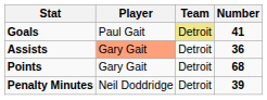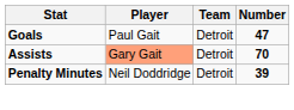 <table class="wikitable">
 <tr>
 <th>Stat</th>
 <th>Player</th>
 <th>Team</th>
 <th>Number</th>
 </tr>
 <tr>
 <td><strong>Goals</strong></td>
 <td>Paul Gait</td>
-<td style="background: khaki;">Detroit</td>
-<td align="center"><strong>41</strong></td>
+<td>Detroit</td>
+<td align="center"><strong>47</strong></td>
 </tr>
 <tr>
 <td><strong>Assists</strong></td>
 <td style="background: lightsalmon;">Gary Gait</td>
 <td>Detroit</td>
-<td align="center"><strong>36</strong></td>
-</tr>
-<tr>
-<td><strong>Points</strong></td>
-<td>Gary Gait</td>
-<td>Detroit</td>
-<td align="center"><strong>68</strong></td>
+<td align="center"><strong>70</strong></td>
 </tr>
 <tr>
 <td><strong>Penalty Minutes</strong></td>
 <td>Neil Doddridge</td>
 <td>Detroit</td>
 <td align="center"><strong>39</strong></td>
 </tr>
 </table>
